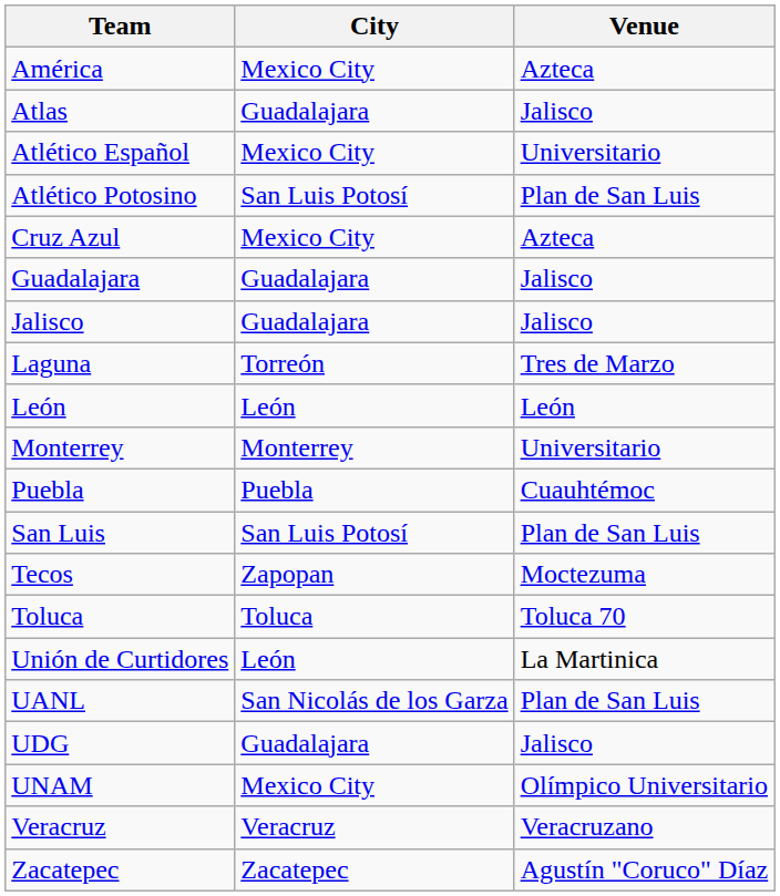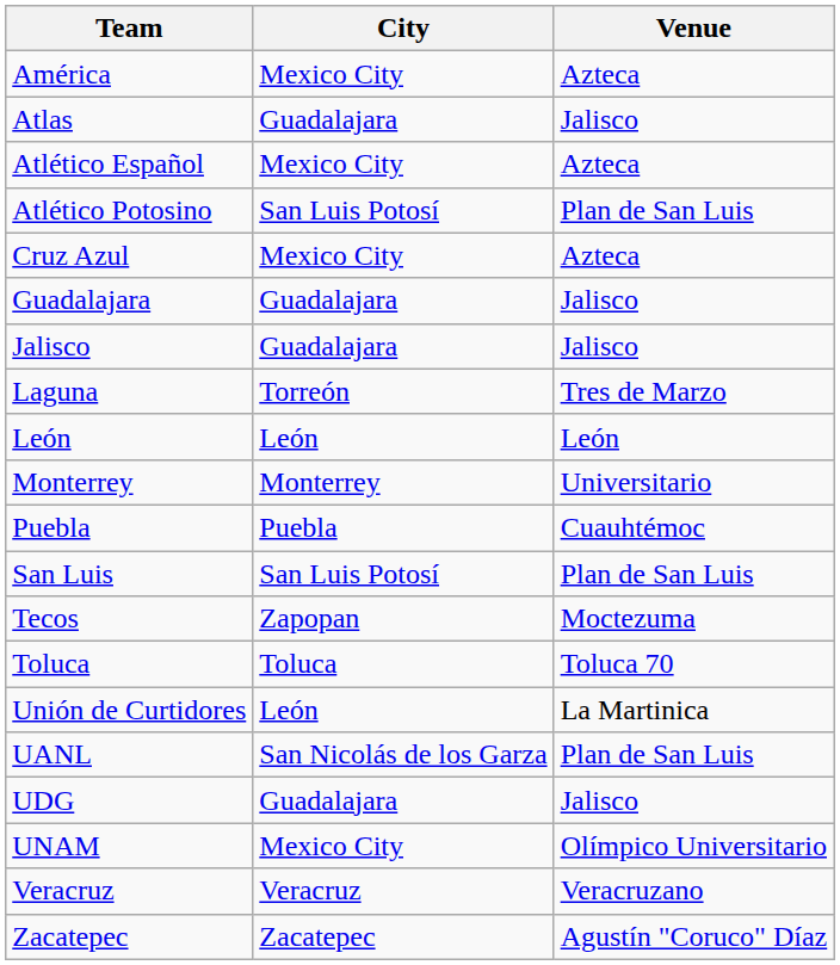 <table class="wikitable sortable">
 <tr>
 <th>Team</th>
 <th>City</th>
 <th>Venue</th>
 </tr>
 <tr>
 <td><a href='#'>América</a></td>
 <td><a href='#'>Mexico City</a></td>
 <td><a href='#'>Azteca</a></td>
 </tr>
 <tr>
 <td><a href='#'>Atlas</a></td>
 <td><a href='#'>Guadalajara</a></td>
 <td><a href='#'>Jalisco</a></td>
 </tr>
 <tr>
 <td><a href='#'>Atlético Español</a></td>
 <td><a href='#'>Mexico City</a></td>
-<td><a href='#'>Universitario</a></td>
+<td><a href='#'>Azteca</a></td>
 </tr>
 <tr>
 <td><a href='#'>Atlético Potosino</a></td>
 <td><a href='#'>San Luis Potosí</a></td>
 <td><a href='#'>Plan de San Luis</a></td>
 </tr>
 <tr>
 <td><a href='#'>Cruz Azul</a></td>
 <td><a href='#'>Mexico City</a></td>
 <td><a href='#'>Azteca</a></td>
 </tr>
 <tr>
 <td><a href='#'>Guadalajara</a></td>
 <td><a href='#'>Guadalajara</a></td>
 <td><a href='#'>Jalisco</a></td>
 </tr>
 <tr>
 <td><a href='#'>Jalisco</a></td>
 <td><a href='#'>Guadalajara</a></td>
 <td><a href='#'>Jalisco</a></td>
 </tr>
 <tr>
 <td><a href='#'>Laguna</a></td>
 <td><a href='#'>Torreón</a></td>
 <td><a href='#'>Tres de Marzo</a></td>
 </tr>
 <tr>
 <td><a href='#'>León</a></td>
 <td><a href='#'>León</a></td>
 <td><a href='#'>León</a></td>
 </tr>
 <tr>
 <td><a href='#'>Monterrey</a></td>
 <td><a href='#'>Monterrey</a></td>
 <td><a href='#'>Universitario</a></td>
 </tr>
 <tr>
 <td><a href='#'>Puebla</a></td>
 <td><a href='#'>Puebla</a></td>
 <td><a href='#'>Cuauhtémoc</a></td>
 </tr>
 <tr>
 <td><a href='#'>San Luis</a></td>
 <td><a href='#'>San Luis Potosí</a></td>
 <td><a href='#'>Plan de San Luis</a></td>
 </tr>
 <tr>
 <td><a href='#'>Tecos</a></td>
 <td><a href='#'>Zapopan</a></td>
 <td><a href='#'>Moctezuma</a></td>
 </tr>
 <tr>
 <td><a href='#'>Toluca</a></td>
 <td><a href='#'>Toluca</a></td>
 <td><a href='#'>Toluca 70</a></td>
 </tr>
 <tr>
 <td><a href='#'>Unión de Curtidores</a></td>
 <td><a href='#'>León</a></td>
 <td>La Martinica</td>
 </tr>
 <tr>
 <td><a href='#'>UANL</a></td>
 <td><a href='#'>San Nicolás de los Garza</a></td>
 <td><a href='#'>Plan de San Luis</a></td>
 </tr>
 <tr>
 <td><a href='#'>UDG</a></td>
 <td><a href='#'>Guadalajara</a></td>
 <td><a href='#'>Jalisco</a></td>
 </tr>
 <tr>
 <td><a href='#'>UNAM</a></td>
 <td><a href='#'>Mexico City</a></td>
 <td><a href='#'>Olímpico Universitario</a></td>
 </tr>
 <tr>
 <td><a href='#'>Veracruz</a></td>
 <td><a href='#'>Veracruz</a></td>
 <td><a href='#'>Veracruzano</a></td>
 </tr>
 <tr>
 <td><a href='#'>Zacatepec</a></td>
 <td><a href='#'>Zacatepec</a></td>
 <td><a href='#'>Agustín "Coruco" Díaz</a></td>
 </tr>
 </table>
